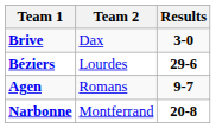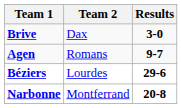 <table class="wikitable">
 <tr>
 <th>Team 1</th>
 <th>Team 2</th>
 <th>Results</th>
 </tr>
 <tr>
 <td><strong><a href='#'>Brive</a></strong></td>
 <td><a href='#'>Dax</a></td>
 <td align="center"><strong>3-0</strong></td>
 </tr>
+<tr>
+<td><strong><a href='#'>Agen</a></strong></td>
+<td><a href='#'>Romans</a></td>
+<td align="center"><strong>9-7</strong></td>
+</tr>
 <tr bgcolor="white">
 <td><strong><a href='#'>Béziers</a></strong></td>
 <td><a href='#'>Lourdes</a></td>
 <td align="center"><strong>29-6</strong></td>
-</tr>
-<tr>
-<td><strong><a href='#'>Agen</a></strong></td>
-<td><a href='#'>Romans</a></td>
-<td align="center"><strong>9-7</strong></td>
 </tr>
 <tr bgcolor="white">
 <td><strong><a href='#'>Narbonne</a></strong></td>
 <td><a href='#'>Montferrand</a></td>
 <td align="center"><strong>20-8</strong></td>
 </tr>
 </table>
